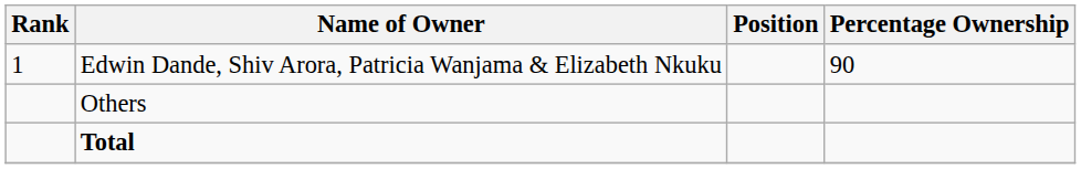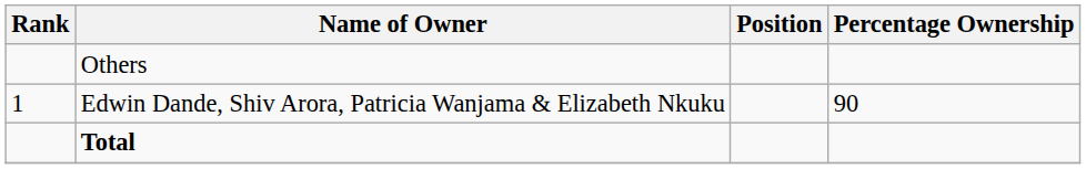 <table class="wikitable sortable" style="margin: 0.5em auto">
 <tr>
 <th>Rank</th>
 <th>Name of Owner</th>
 <th>Position</th>
 <th>Percentage Ownership</th>
 </tr>
 <tr>
+<td></td>
+<td>Others</td>
+<td></td>
+<td></td>
+</tr>
+<tr>
 <td>1</td>
 <td>Edwin Dande, Shiv Arora, Patricia Wanjama & Elizabeth Nkuku</td>
 <td></td>
 <td>90</td>
-</tr>
-<tr>
-<td></td>
-<td>Others</td>
-<td></td>
-<td></td>
 </tr>
 <tr>
 <td></td>
 <td><strong>Total</strong></td>
 <td></td>
 <td></td>
 </tr>
 <tr>
 </tr>
 </table>
